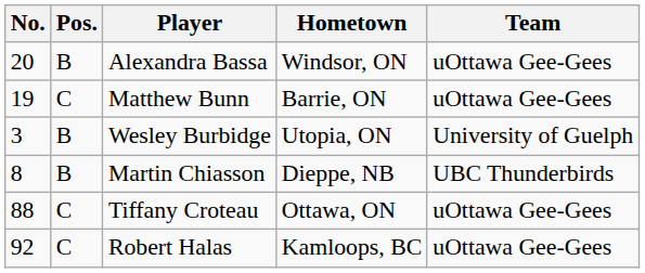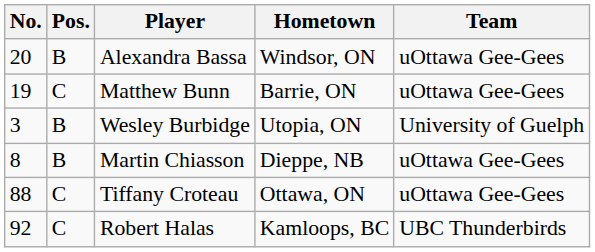 <table class="wikitable sortable">
 <tr>
 <th>No.</th>
 <th>Pos.</th>
 <th>Player</th>
 <th>Hometown</th>
 <th>Team</th>
 </tr>
 <tr>
 <td>20</td>
 <td>B</td>
 <td>Alexandra Bassa</td>
 <td>Windsor, ON</td>
 <td>uOttawa Gee-Gees</td>
 </tr>
 <tr>
 <td>19</td>
 <td>C</td>
 <td>Matthew Bunn</td>
 <td>Barrie, ON</td>
 <td>uOttawa Gee-Gees</td>
 </tr>
 <tr>
 <td>3</td>
 <td>B</td>
 <td>Wesley Burbidge</td>
 <td>Utopia, ON</td>
 <td>University of Guelph</td>
 </tr>
 <tr>
 <td>8</td>
 <td>B</td>
 <td>Martin Chiasson</td>
 <td>Dieppe, NB</td>
-<td>UBC Thunderbirds</td>
+<td>uOttawa Gee-Gees</td>
 </tr>
 <tr>
 <td>88</td>
 <td>C</td>
 <td>Tiffany Croteau</td>
 <td>Ottawa, ON</td>
 <td>uOttawa Gee-Gees</td>
 </tr>
 <tr>
 <td>92</td>
 <td>C</td>
 <td>Robert Halas</td>
 <td>Kamloops, BC</td>
-<td>uOttawa Gee-Gees</td>
+<td>UBC Thunderbirds</td>
 </tr>
 </table>
